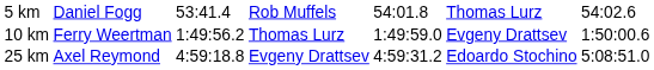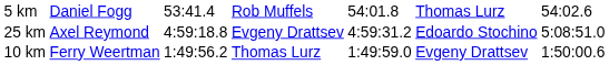 <table>
 <tr>
 <td>5 km<br></td>
 <td><a href='#'>Daniel Fogg</a><br></td>
 <td>53:41.4</td>
 <td><a href='#'>Rob Muffels</a><br></td>
 <td>54:01.8</td>
 <td><a href='#'>Thomas Lurz</a><br></td>
 <td>54:02.6</td>
 </tr>
 <tr>
+<td>25 km<br></td>
+<td><a href='#'>Axel Reymond</a><br></td>
+<td>4:59:18.8</td>
+<td><a href='#'>Evgeny Drattsev</a><br></td>
+<td>4:59:31.2</td>
+<td><a href='#'>Edoardo Stochino</a><br></td>
+<td>5:08:51.0</td>
+</tr>
+<tr>
 <td>10 km<br></td>
 <td><a href='#'>Ferry Weertman</a><br></td>
 <td>1:49:56.2</td>
 <td><a href='#'>Thomas Lurz</a><br></td>
 <td>1:49:59.0</td>
 <td><a href='#'>Evgeny Drattsev</a><br></td>
 <td>1:50:00.6</td>
 </tr>
-<tr>
-<td>25 km<br></td>
-<td><a href='#'>Axel Reymond</a><br></td>
-<td>4:59:18.8</td>
-<td><a href='#'>Evgeny Drattsev</a><br></td>
-<td>4:59:31.2</td>
-<td><a href='#'>Edoardo Stochino</a><br></td>
-<td>5:08:51.0</td>
-</tr>
 </table>
